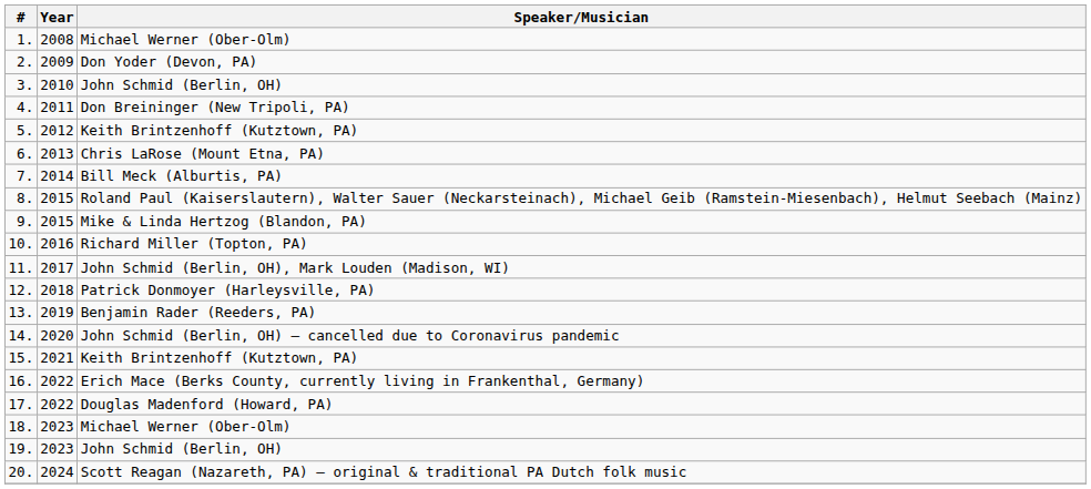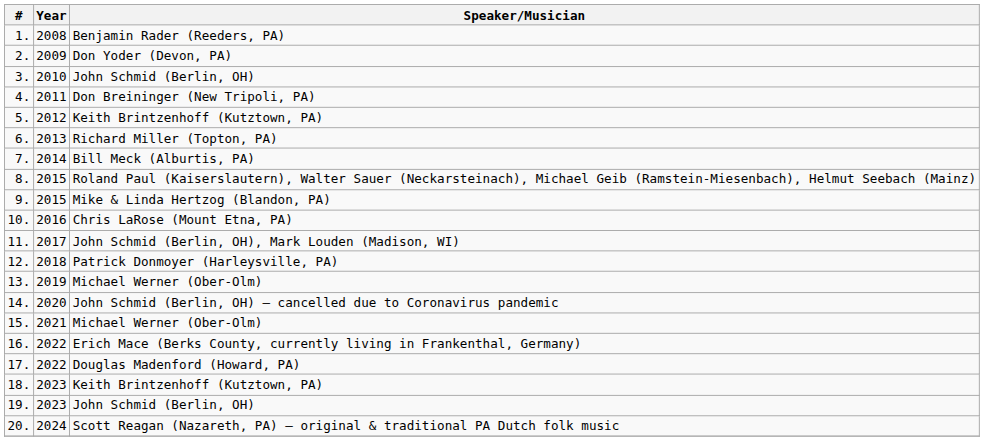 <table class="wikitable">
 <tr>
 <th>#</th>
 <th>Year</th>
 <th>Speaker/Musician</th>
 </tr>
 <tr>
 <td style="text-align:right">1.</td>
 <td>2008</td>
-<td>Michael Werner (Ober-Olm)</td>
+<td>Benjamin Rader (Reeders, PA)</td>
 </tr>
 <tr>
 <td style="text-align:right">2.</td>
 <td>2009</td>
 <td>Don Yoder (Devon, PA)</td>
 </tr>
 <tr>
 <td style="text-align:right">3.</td>
 <td>2010</td>
 <td>John Schmid (Berlin, OH)</td>
 </tr>
 <tr>
 <td style="text-align:right">4.</td>
 <td>2011</td>
 <td>Don Breininger (New Tripoli, PA)</td>
 </tr>
 <tr>
 <td style="text-align:right">5.</td>
 <td>2012</td>
 <td>Keith Brintzenhoff (Kutztown, PA)</td>
 </tr>
 <tr>
 <td style="text-align:right">6.</td>
 <td>2013</td>
-<td>Chris LaRose (Mount Etna, PA)</td>
+<td>Richard Miller (Topton, PA)</td>
 </tr>
 <tr>
 <td style="text-align:right">7.</td>
 <td>2014</td>
 <td>Bill Meck (Alburtis, PA)</td>
 </tr>
 <tr>
 <td style="text-align:right">8.</td>
 <td>2015</td>
 <td>Roland Paul (Kaiserslautern), Walter Sauer (Neckarsteinach), Michael Geib (Ramstein-Miesenbach), Helmut Seebach (Mainz)</td>
 </tr>
 <tr>
 <td style="text-align:right">9.</td>
 <td>2015</td>
 <td>Mike & Linda Hertzog (Blandon, PA)</td>
 </tr>
 <tr>
 <td style="text-align:right">10.</td>
 <td>2016</td>
-<td>Richard Miller (Topton, PA)</td>
+<td>Chris LaRose (Mount Etna, PA)</td>
 </tr>
 <tr>
 <td style="text-align:right">11.</td>
 <td>2017</td>
 <td>John Schmid (Berlin, OH), Mark Louden (Madison, WI)</td>
 </tr>
 <tr>
 <td style="text-align:right">12.</td>
 <td>2018</td>
 <td>Patrick Donmoyer (Harleysville, PA)</td>
 </tr>
 <tr>
 <td style="text-align:right">13.</td>
 <td>2019</td>
-<td>Benjamin Rader (Reeders, PA)</td>
+<td>Michael Werner (Ober-Olm)</td>
 </tr>
 <tr>
 <td style="text-align:right">14.</td>
 <td>2020</td>
 <td>John Schmid (Berlin, OH) – cancelled due to Coronavirus pandemic</td>
 </tr>
 <tr>
 <td style="text-align:right">15.</td>
 <td>2021</td>
-<td>Keith Brintzenhoff (Kutztown, PA)</td>
+<td>Michael Werner (Ober-Olm)</td>
 </tr>
 <tr>
 <td style="text-align:right">16.</td>
 <td>2022</td>
 <td>Erich Mace (Berks County, currently living in Frankenthal, Germany)</td>
 </tr>
 <tr>
 <td style="text-align:right">17.</td>
 <td>2022</td>
 <td>Douglas Madenford (Howard, PA)</td>
 </tr>
 <tr>
 <td style="text-align:right">18.</td>
 <td>2023</td>
-<td>Michael Werner (Ober-Olm)</td>
+<td>Keith Brintzenhoff (Kutztown, PA)</td>
 </tr>
 <tr>
 <td style="text-align:right">19.</td>
 <td>2023</td>
 <td>John Schmid (Berlin, OH)</td>
 </tr>
 <tr>
 <td style="text-align:right">20.</td>
 <td>2024</td>
 <td>Scott Reagan (Nazareth, PA) – original & traditional PA Dutch folk music</td>
 </tr>
 <tr>
 </tr>
 </table>
